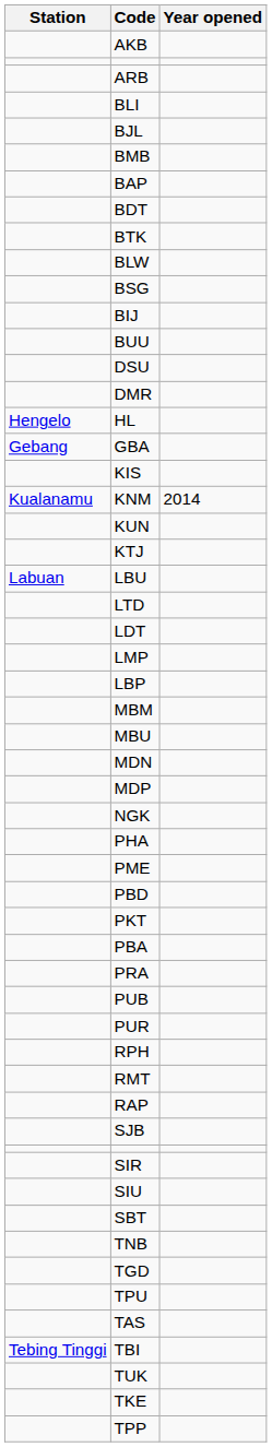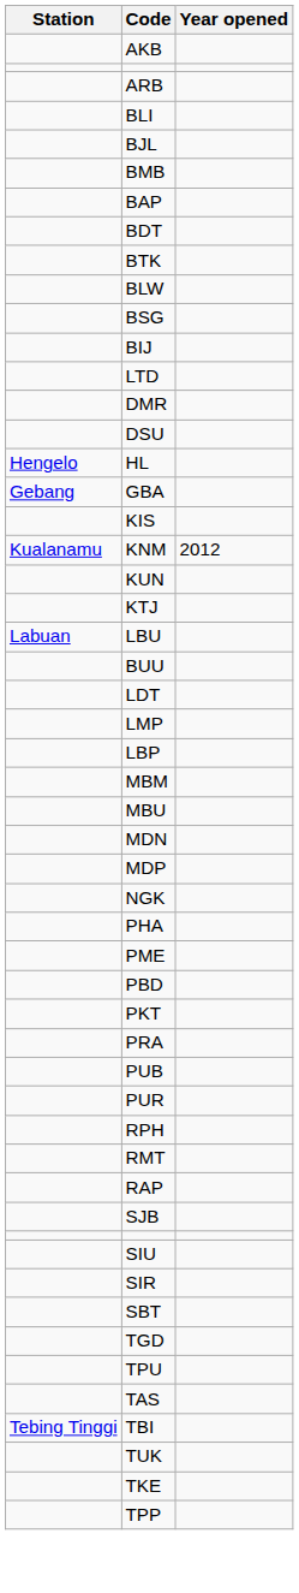 <table class="wikitable sortable">
 <tr>
 <th>Station</th>
 <th>Code</th>
 <th>Year opened</th>
 </tr>
 <tr>
 <td></td>
 <td>AKB</td>
 <td></td>
 </tr>
 <tr>
 <td></td>
 <td></td>
 <td></td>
 </tr>
 <tr>
 <td></td>
 <td>ARB</td>
 <td></td>
 </tr>
 <tr>
 <td></td>
 <td>BLI</td>
 <td></td>
 </tr>
 <tr>
 <td></td>
 <td>BJL</td>
 <td></td>
 </tr>
 <tr>
 <td></td>
 <td>BMB</td>
 <td></td>
 </tr>
 <tr>
 <td></td>
 <td>BAP</td>
 <td></td>
 </tr>
 <tr>
 <td></td>
 <td>BDT</td>
 <td></td>
 </tr>
 <tr>
 <td></td>
 <td>BTK</td>
 <td></td>
 </tr>
 <tr>
 <td></td>
 <td>BLW</td>
 <td></td>
 </tr>
 <tr>
 <td></td>
 <td>BSG</td>
 <td></td>
 </tr>
 <tr>
 <td></td>
 <td>BIJ</td>
 <td></td>
 </tr>
 <tr>
 <td></td>
-<td>BUU</td>
+<td>LTD</td>
+<td></td>
+</tr>
+<tr>
+<td></td>
+<td>DMR</td>
 <td></td>
 </tr>
 <tr>
 <td></td>
 <td>DSU</td>
-<td></td>
-</tr>
-<tr>
-<td></td>
-<td>DMR</td>
 <td></td>
 </tr>
 <tr>
 <td><a href='#'>Hengelo</a></td>
 <td>HL</td>
 <td></td>
 </tr>
 <tr>
 <td><a href='#'>Gebang</a></td>
 <td>GBA</td>
 <td></td>
 </tr>
 <tr>
 <td></td>
 <td>KIS</td>
 <td></td>
 </tr>
 <tr>
 <td><a href='#'>Kualanamu</a></td>
 <td>KNM</td>
-<td>2014</td>
+<td>2012</td>
 </tr>
 <tr>
 <td></td>
 <td>KUN</td>
 <td></td>
 </tr>
 <tr>
 <td></td>
 <td>KTJ</td>
 <td></td>
 </tr>
 <tr>
 <td><a href='#'>Labuan</a></td>
 <td>LBU</td>
 <td></td>
 </tr>
 <tr>
 <td></td>
-<td>LTD</td>
+<td>BUU</td>
 <td></td>
 </tr>
 <tr>
 <td></td>
 <td>LDT</td>
 <td></td>
 </tr>
 <tr>
 <td></td>
 <td>LMP</td>
 <td></td>
 </tr>
 <tr>
 <td></td>
 <td>LBP</td>
 <td></td>
 </tr>
 <tr>
 <td></td>
 <td>MBM</td>
 <td></td>
 </tr>
 <tr>
 <td></td>
 <td>MBU</td>
 <td></td>
 </tr>
 <tr>
 <td></td>
 <td>MDN</td>
 <td></td>
 </tr>
 <tr>
 <td></td>
 <td>MDP</td>
 <td></td>
 </tr>
 <tr>
 <td></td>
 <td>NGK</td>
 <td></td>
 </tr>
 <tr>
 <td></td>
 <td>PHA</td>
 <td></td>
 </tr>
 <tr>
 <td></td>
 <td>PME</td>
 <td></td>
 </tr>
 <tr>
 <td></td>
 <td>PBD</td>
 <td></td>
 </tr>
 <tr>
 <td></td>
 <td>PKT</td>
 <td></td>
 </tr>
 <tr>
 <td></td>
-<td>PBA</td>
-<td></td>
-</tr>
-<tr>
-<td></td>
 <td>PRA</td>
 <td></td>
 </tr>
 <tr>
 <td></td>
 <td>PUB</td>
 <td></td>
 </tr>
 <tr>
 <td></td>
 <td>PUR</td>
 <td></td>
 </tr>
 <tr>
 <td></td>
 <td>RPH</td>
 <td></td>
 </tr>
 <tr>
 <td></td>
 <td>RMT</td>
 <td></td>
 </tr>
 <tr>
 <td></td>
 <td>RAP</td>
 <td></td>
 </tr>
 <tr>
 <td></td>
 <td>SJB</td>
 <td></td>
 </tr>
 <tr>
 <td></td>
 <td></td>
 <td></td>
 </tr>
 <tr>
 <td></td>
+<td>SIU</td>
+<td></td>
+</tr>
+<tr>
+<td></td>
 <td>SIR</td>
 <td></td>
 </tr>
 <tr>
 <td></td>
-<td>SIU</td>
-<td></td>
-</tr>
-<tr>
-<td></td>
 <td>SBT</td>
-<td></td>
-</tr>
-<tr>
-<td></td>
-<td>TNB</td>
 <td></td>
 </tr>
 <tr>
 <td></td>
 <td>TGD</td>
 <td></td>
 </tr>
 <tr>
 <td></td>
 <td>TPU</td>
 <td></td>
 </tr>
 <tr>
 <td></td>
 <td>TAS</td>
 <td></td>
 </tr>
 <tr>
 <td><a href='#'>Tebing Tinggi</a></td>
 <td>TBI</td>
 <td></td>
 </tr>
 <tr>
 <td></td>
 <td>TUK</td>
 <td></td>
 </tr>
 <tr>
 <td></td>
 <td>TKE</td>
 <td></td>
 </tr>
 <tr>
 <td></td>
 <td>TPP</td>
 <td></td>
 </tr>
 </table>
